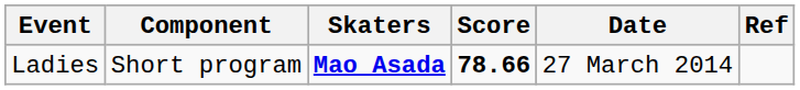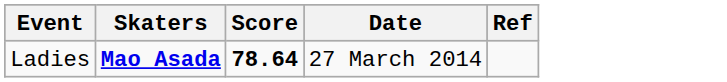 <table class="wikitable sortable">
 <tr>
 <th>Event</th>
-<th>Component</th>
 <th>Skaters</th>
 <th>Score</th>
 <th>Date</th>
 <th>Ref</th>
 </tr>
 <tr>
 <td>Ladies</td>
-<td>Short program</td>
 <td><strong> <a href='#'>Mao Asada</a></strong></td>
-<td><strong>78.66</strong></td>
+<td><strong>78.64</strong></td>
 <td>27 March 2014</td>
 <td></td>
 </tr>
 </table>
